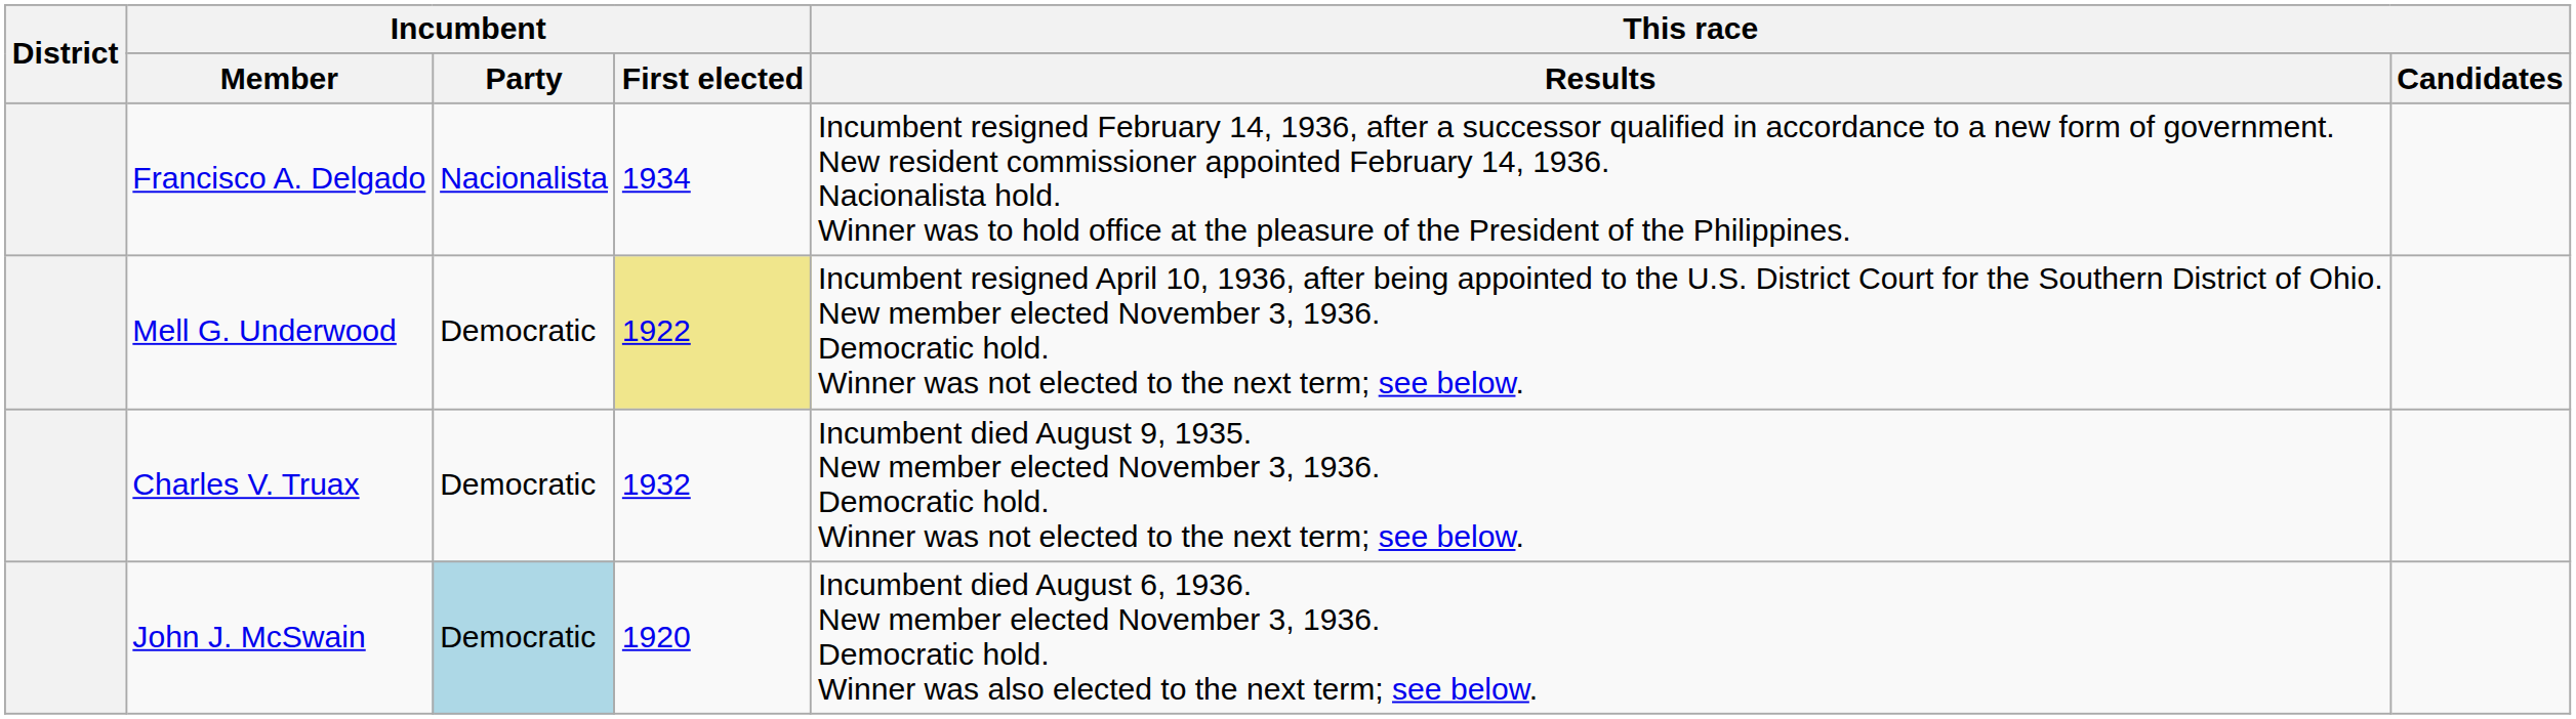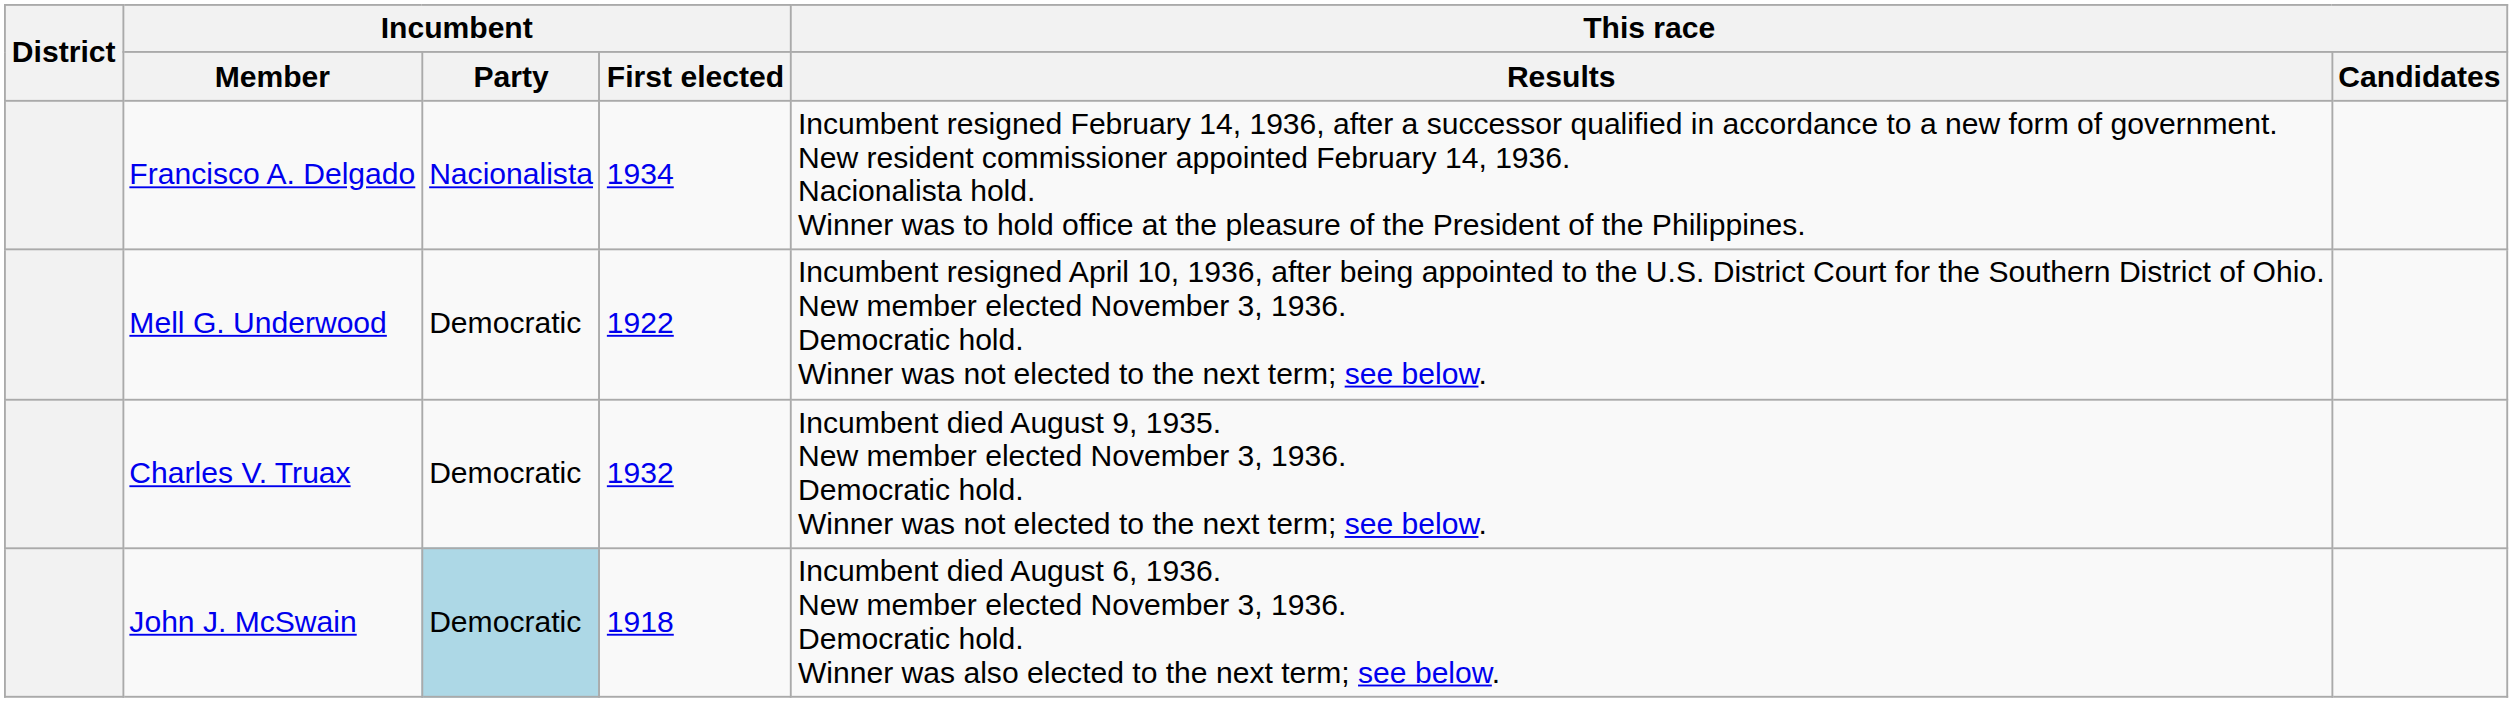 <table class=wikitable>
 <tr>
 <th rowspan=2>District</th>
 <th colspan=3>Incumbent</th>
 <th colspan=2>This race</th>
 </tr>
 <tr>
 <th>Member</th>
 <th>Party</th>
 <th>First elected</th>
 <th>Results</th>
 <th>Candidates</th>
 </tr>
 <tr>
 <th></th>
 <td><a href='#'>Francisco A. Delgado</a></td>
 <td><a href='#'>Nacionalista</a></td>
 <td><a href='#'>1934</a></td>
 <td>Incumbent resigned February 14, 1936, after a successor qualified in accordance to a new form of government.<br>New resident commissioner appointed February 14, 1936.<br>Nacionalista hold.<br>Winner was to hold office at the pleasure of the President of the Philippines.</td>
 <td nowrap></td>
 </tr>
 <tr>
 <th></th>
 <td><a href='#'>Mell G. Underwood</a></td>
 <td>Democratic</td>
-<td style="background: khaki;"><a href='#'>1922</a></td>
+<td><a href='#'>1922</a></td>
 <td>Incumbent resigned April 10, 1936, after being appointed to the U.S. District Court for the Southern District of Ohio.<br>New member elected November 3, 1936.<br>Democratic hold.<br>Winner was not elected to the next term; <a href='#'>see below</a>.</td>
 <td nowrap></td>
 </tr>
 <tr>
 <th></th>
 <td><a href='#'>Charles V. Truax</a></td>
 <td>Democratic</td>
 <td><a href='#'>1932</a></td>
 <td>Incumbent died August 9, 1935.<br>New member elected November 3, 1936.<br>Democratic hold.<br>Winner was not elected to the next term; <a href='#'>see below</a>.</td>
 <td nowrap></td>
 </tr>
 <tr>
 <th></th>
 <td><a href='#'>John J. McSwain</a></td>
 <td style="background: lightblue;">Democratic</td>
-<td><a href='#'>1920</a></td>
+<td><a href='#'>1918</a></td>
 <td>Incumbent died August 6, 1936.<br>New member elected November 3, 1936.<br>Democratic hold.<br>Winner was also elected to the next term; <a href='#'>see below</a>.</td>
 <td nowrap></td>
 </tr>
 </table>
